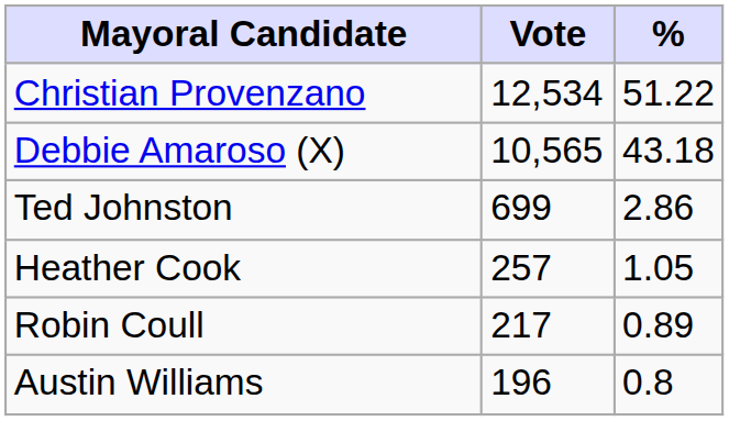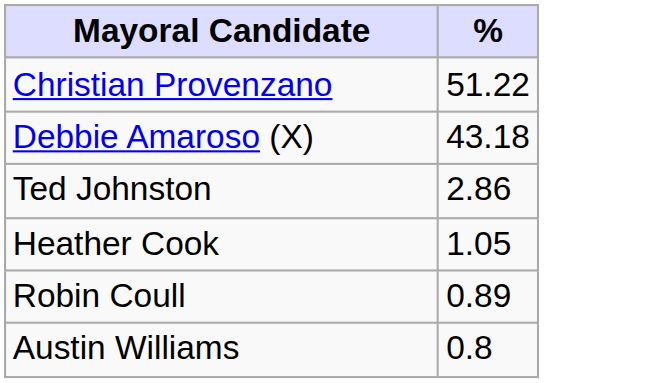 <table class="wikitable">
 <tr>
 <th style="background:#ddf; width:200px;">Mayoral Candidate </th>
-<th style="background:#ddf; width:50px;">Vote</th>
 <th style="background:#ddf; width:30px;">%</th>
 </tr>
 <tr>
 <td><a href='#'>Christian Provenzano</a></td>
-<td>12,534</td>
 <td>51.22</td>
 </tr>
 <tr>
 <td><a href='#'>Debbie Amaroso</a> (X)</td>
-<td>10,565</td>
 <td>43.18</td>
 </tr>
 <tr>
 <td>Ted Johnston</td>
-<td>699</td>
 <td>2.86</td>
 </tr>
 <tr>
 <td>Heather Cook</td>
-<td>257</td>
 <td>1.05</td>
 </tr>
 <tr>
 <td>Robin Coull</td>
-<td>217</td>
 <td>0.89</td>
 </tr>
 <tr>
 <td>Austin Williams</td>
-<td>196</td>
 <td>0.8</td>
 </tr>
 </table>
